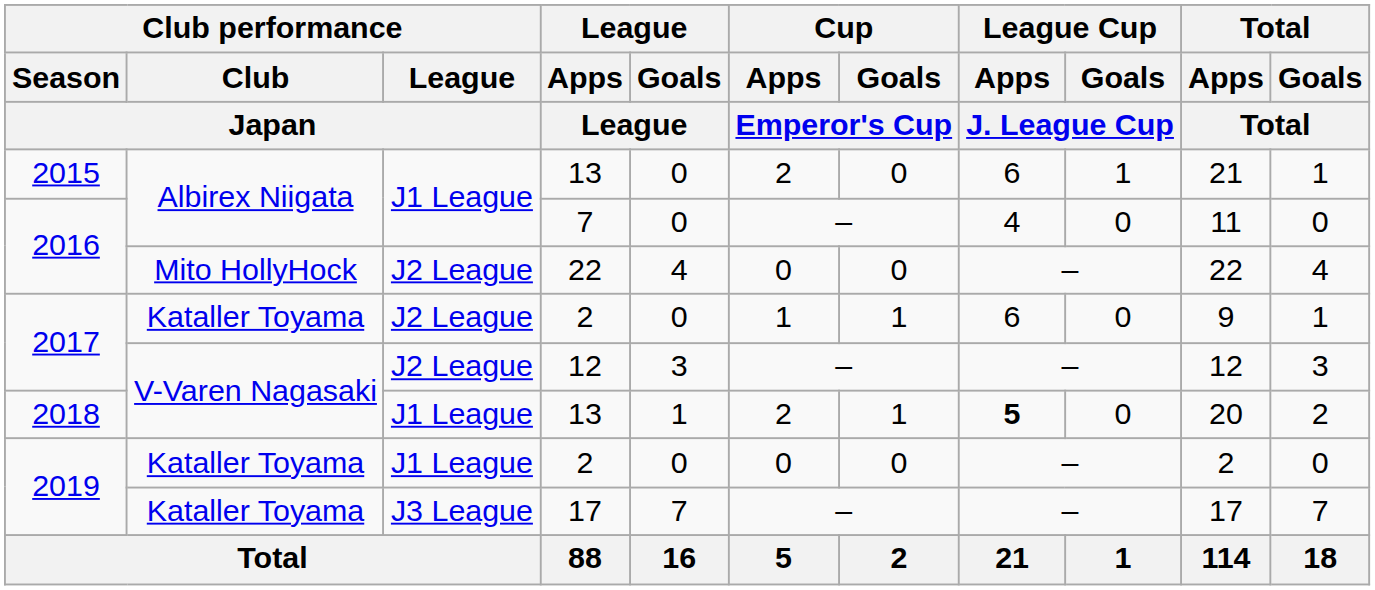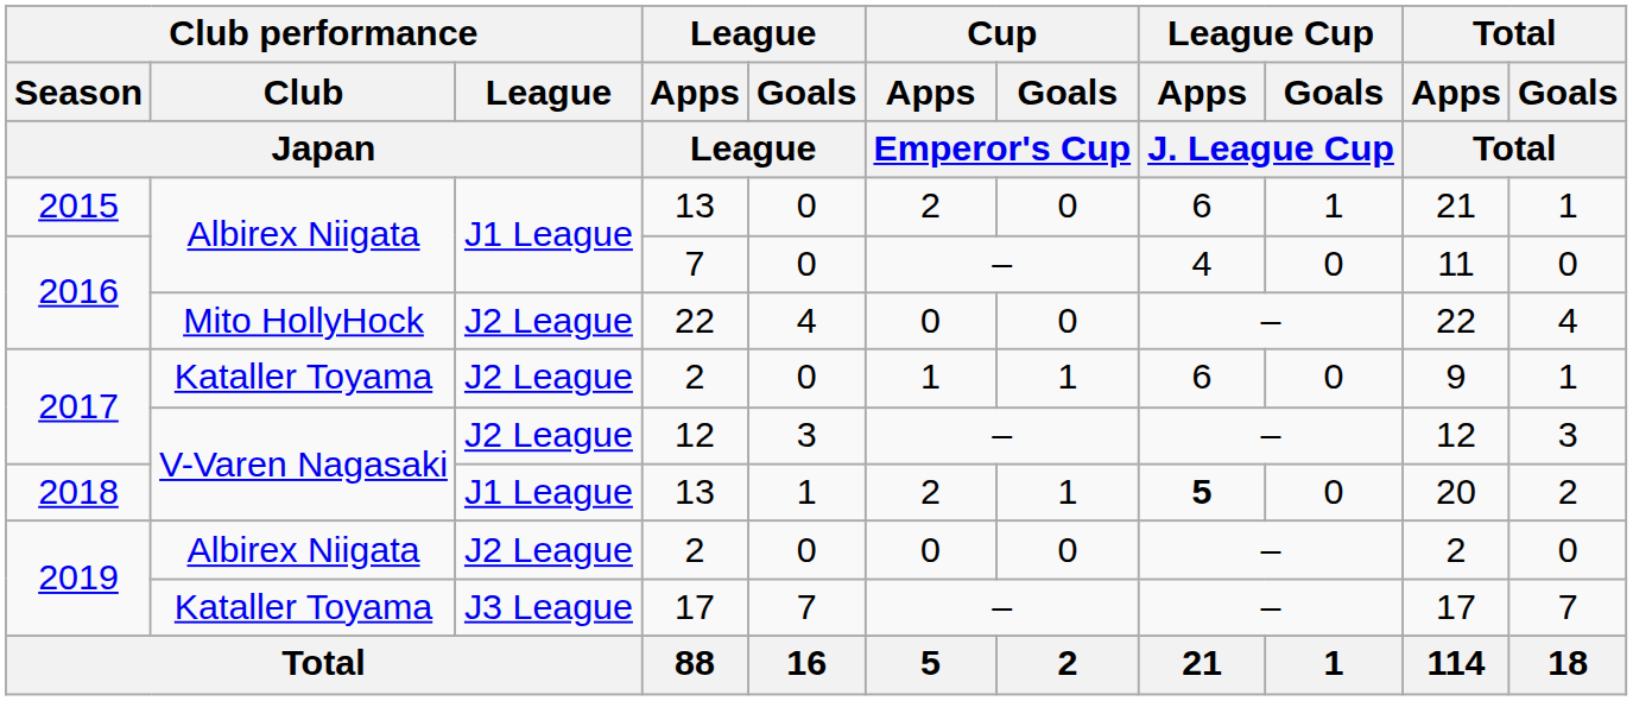 <table class="wikitable" style="text-align:center;">
 <tr>
 <th colspan=3>Club performance</th>
 <th colspan=2>League</th>
 <th colspan=2>Cup</th>
 <th colspan=2>League Cup</th>
 <th colspan=2>Total</th>
 </tr>
 <tr>
 <th>Season</th>
 <th>Club</th>
 <th>League</th>
 <th>Apps</th>
 <th>Goals</th>
 <th>Apps</th>
 <th>Goals</th>
 <th>Apps</th>
 <th>Goals</th>
 <th>Apps</th>
 <th>Goals</th>
 </tr>
 <tr>
 <th colspan=3>Japan</th>
 <th colspan=2>League</th>
 <th colspan=2><a href='#'>Emperor's Cup</a></th>
 <th colspan=2><a href='#'>J. League Cup</a></th>
 <th colspan=2>Total</th>
 </tr>
 <tr>
 <td><a href='#'>2015</a></td>
 <td rowspan="2"><a href='#'>Albirex Niigata</a></td>
 <td rowspan="2"><a href='#'>J1 League</a></td>
 <td>13</td>
 <td>0</td>
 <td>2</td>
 <td>0</td>
 <td>6</td>
 <td>1</td>
 <td>21</td>
 <td>1</td>
 </tr>
 <tr>
 <td rowspan="2"><a href='#'>2016</a></td>
 <td>7</td>
 <td>0</td>
 <td colspan="2">–</td>
 <td>4</td>
 <td>0</td>
 <td>11</td>
 <td>0</td>
 </tr>
 <tr>
 <td><a href='#'>Mito HollyHock</a></td>
 <td><a href='#'>J2 League</a></td>
 <td>22</td>
 <td>4</td>
 <td>0</td>
 <td>0</td>
 <td colspan="2">–</td>
 <td>22</td>
 <td>4</td>
 </tr>
 <tr>
 <td rowspan="2"><a href='#'>2017</a></td>
 <td rowspan="1"><a href='#'>Kataller Toyama</a></td>
 <td><a href='#'>J2 League</a></td>
 <td>2</td>
 <td>0</td>
 <td>1</td>
 <td>1</td>
 <td>6</td>
 <td>0</td>
 <td>9</td>
 <td>1</td>
 </tr>
 <tr>
 <td rowspan="2"><a href='#'>V-Varen Nagasaki</a></td>
 <td rowspan="1"><a href='#'>J2 League</a></td>
 <td>12</td>
 <td>3</td>
 <td colspan="2">–</td>
 <td colspan="2">–</td>
 <td>12</td>
 <td>3</td>
 </tr>
 <tr>
 <td><a href='#'>2018</a></td>
 <td><a href='#'>J1 League</a></td>
 <td>13</td>
 <td>1</td>
 <td>2</td>
 <td>1</td>
 <td><strong>5</strong></td>
 <td>0</td>
 <td>20</td>
 <td>2</td>
 </tr>
 <tr>
 <td rowspan="2"><a href='#'>2019</a></td>
-<td rowspan="1"><a href='#'>Kataller Toyama</a></td>
-<td><a href='#'>J1 League</a></td>
+<td><a href='#'>Albirex Niigata</a></td>
+<td><a href='#'>J2 League</a></td>
 <td>2</td>
 <td>0</td>
 <td>0</td>
 <td>0</td>
 <td colspan="2">–</td>
 <td>2</td>
 <td>0</td>
 </tr>
 <tr>
 <td rowspan="1"><a href='#'>Kataller Toyama</a></td>
 <td rowspan="1"><a href='#'>J3 League</a></td>
 <td>17</td>
 <td>7</td>
 <td colspan="2">–</td>
 <td colspan="2">–</td>
 <td>17</td>
 <td>7</td>
 </tr>
 <tr>
 <th colspan=3>Total</th>
 <th>88</th>
 <th>16</th>
 <th>5</th>
 <th>2</th>
 <th>21</th>
 <th>1</th>
 <th>114</th>
 <th>18</th>
 </tr>
 </table>
